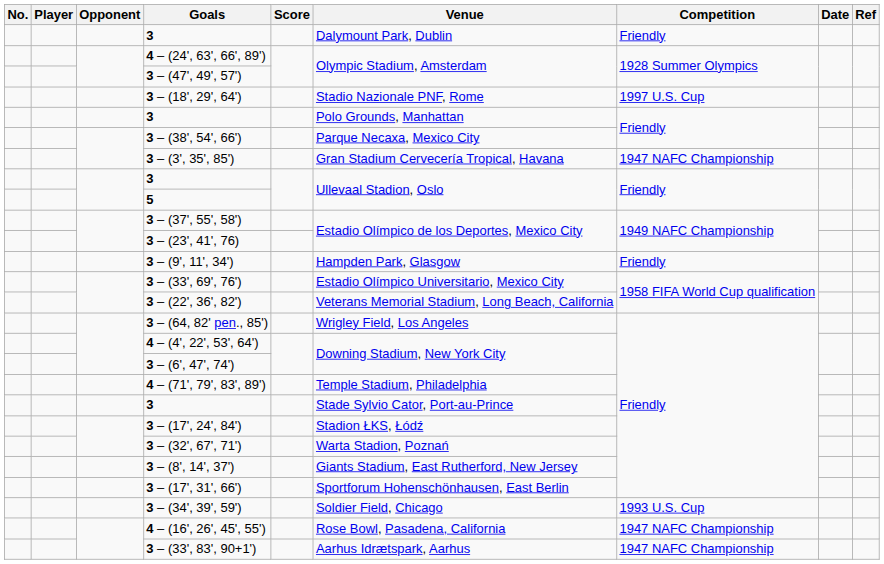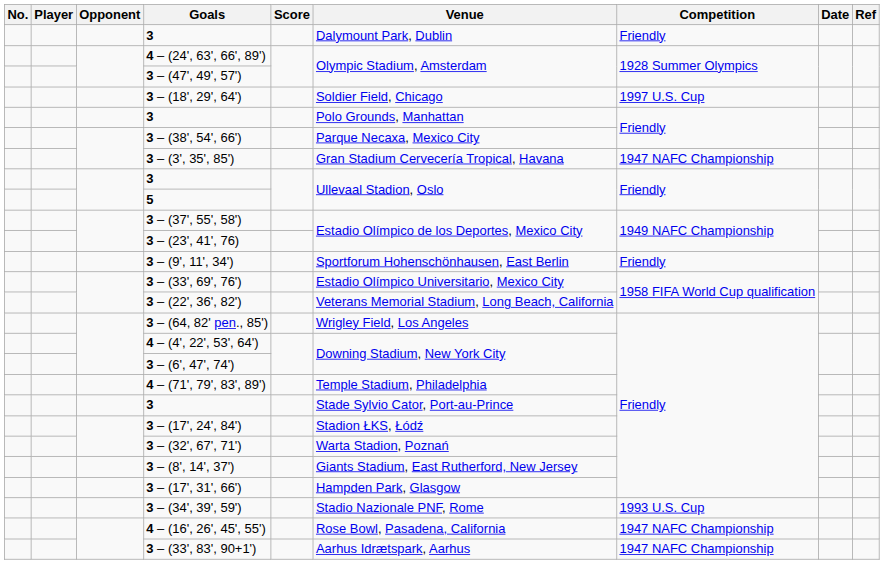 <table class="wikitable sortable">
 <tr>
 <th>No.</th>
 <th>Player</th>
 <th>Opponent</th>
 <th>Goals</th>
 <th>Score</th>
 <th>Venue</th>
 <th>Competition</th>
 <th>Date</th>
 <th>Ref</th>
 </tr>
 <tr>
 <td></td>
 <td></td>
 <td></td>
 <td><strong>3</strong></td>
 <td></td>
 <td><a href='#'>Dalymount Park</a>, <a href='#'>Dublin</a></td>
 <td><a href='#'>Friendly</a></td>
 <td></td>
 <td></td>
 </tr>
 <tr>
 <td></td>
 <td></td>
 <td rowspan="2"></td>
 <td><strong>4</strong> – (24', 63', 66', 89')</td>
 <td rowspan="2"></td>
 <td rowspan="2"><a href='#'>Olympic Stadium</a>, <a href='#'>Amsterdam</a></td>
 <td rowspan="2"><a href='#'>1928 Summer Olympics</a></td>
 <td rowspan="2"></td>
 <td rowspan="2"></td>
 </tr>
 <tr>
 <td></td>
 <td></td>
 <td><strong>3</strong> – (47', 49', 57')</td>
 </tr>
 <tr>
 <td></td>
 <td></td>
 <td></td>
 <td><strong>3</strong> – (18', 29', 64')</td>
 <td></td>
-<td><a href='#'>Stadio Nazionale PNF</a>, <a href='#'>Rome</a></td>
+<td><a href='#'>Soldier Field</a>, <a href='#'>Chicago</a></td>
 <td><a href='#'>1997 U.S. Cup</a></td>
 <td></td>
 <td></td>
 </tr>
 <tr>
 <td></td>
 <td></td>
 <td></td>
 <td><strong>3</strong></td>
 <td></td>
 <td><a href='#'>Polo Grounds</a>, <a href='#'>Manhattan</a></td>
 <td rowspan="2"><a href='#'>Friendly</a></td>
 <td></td>
 <td></td>
 </tr>
 <tr>
 <td></td>
 <td></td>
 <td rowspan="2"></td>
 <td><strong>3</strong> – (38', 54', 66')</td>
 <td></td>
 <td><a href='#'>Parque Necaxa</a>, <a href='#'>Mexico City</a></td>
 <td></td>
 <td></td>
 </tr>
 <tr>
 <td></td>
 <td></td>
 <td><strong>3</strong> – (3', 35', 85')</td>
 <td></td>
 <td><a href='#'>Gran Stadium Cervecería Tropical</a>, <a href='#'>Havana</a></td>
 <td><a href='#'>1947 NAFC Championship</a></td>
 <td></td>
 <td></td>
 </tr>
 <tr>
 <td></td>
 <td></td>
 <td rowspan="2"></td>
 <td><strong>3</strong></td>
 <td rowspan="2"></td>
 <td rowspan="2"><a href='#'>Ullevaal Stadion</a>, <a href='#'>Oslo</a></td>
 <td rowspan="2"><a href='#'>Friendly</a></td>
 <td rowspan="2"></td>
 <td rowspan="2"></td>
 </tr>
 <tr>
 <td></td>
 <td></td>
 <td><strong>5</strong></td>
 </tr>
 <tr>
 <td></td>
 <td></td>
 <td rowspan="2"></td>
 <td><strong>3</strong> – (37', 55', 58')</td>
 <td></td>
 <td rowspan="2"><a href='#'>Estadio Olímpico de los Deportes</a>, <a href='#'>Mexico City</a></td>
 <td rowspan="2"><a href='#'>1949 NAFC Championship</a></td>
 <td></td>
 <td></td>
 </tr>
 <tr>
 <td></td>
 <td></td>
 <td><strong>3</strong> – (23', 41', 76)</td>
 <td></td>
 <td></td>
 <td></td>
 </tr>
 <tr>
 <td></td>
 <td></td>
 <td></td>
 <td><strong>3</strong> – (9', 11', 34')</td>
 <td></td>
-<td><a href='#'>Hampden Park</a>, <a href='#'>Glasgow</a></td>
+<td><a href='#'>Sportforum Hohenschönhausen</a>, <a href='#'>East Berlin</a></td>
 <td><a href='#'>Friendly</a></td>
 <td></td>
 <td></td>
 </tr>
 <tr>
 <td></td>
 <td></td>
 <td rowspan="2"></td>
 <td><strong>3</strong> – (33', 69', 76')</td>
 <td></td>
 <td><a href='#'>Estadio Olímpico Universitario</a>, <a href='#'>Mexico City</a></td>
 <td rowspan="2"><a href='#'>1958 FIFA World Cup qualification</a></td>
 <td></td>
 <td></td>
 </tr>
 <tr>
 <td></td>
 <td></td>
 <td><strong>3</strong> – (22', 36', 82')</td>
 <td></td>
 <td><a href='#'>Veterans Memorial Stadium</a>, <a href='#'>Long Beach, California</a></td>
 <td></td>
 <td></td>
 </tr>
 <tr>
 <td></td>
 <td></td>
 <td rowspan=3></td>
 <td><strong>3</strong> – (64, 82' <a href='#'>pen</a>., 85')</td>
 <td></td>
 <td><a href='#'>Wrigley Field</a>, <a href='#'>Los Angeles</a></td>
 <td rowspan=9><a href='#'>Friendly</a></td>
 <td></td>
 <td></td>
 </tr>
 <tr>
 <td></td>
 <td></td>
 <td><strong>4</strong> – (4', 22', 53', 64')</td>
 <td rowspan=2></td>
 <td rowspan=2><a href='#'>Downing Stadium</a>, <a href='#'>New York City</a></td>
 <td rowspan=2></td>
 <td rowspan=2></td>
 </tr>
 <tr>
 <td></td>
 <td></td>
 <td><strong>3</strong> – (6', 47', 74')</td>
 </tr>
 <tr>
 <td></td>
 <td></td>
 <td></td>
 <td><strong>4</strong> – (71', 79', 83', 89')</td>
 <td></td>
 <td><a href='#'>Temple Stadium</a>, <a href='#'>Philadelphia</a></td>
 <td></td>
 <td></td>
 </tr>
 <tr>
 <td></td>
 <td></td>
 <td></td>
 <td><strong>3</strong></td>
 <td></td>
 <td><a href='#'>Stade Sylvio Cator</a>, <a href='#'>Port-au-Prince</a></td>
 <td></td>
 <td></td>
 </tr>
 <tr>
 <td></td>
 <td></td>
 <td rowspan=2></td>
 <td><strong>3</strong> – (17', 24', 84')</td>
 <td></td>
 <td><a href='#'>Stadion ŁKS</a>, <a href='#'>Łódź</a></td>
 <td></td>
 <td></td>
 </tr>
 <tr>
 <td></td>
 <td></td>
 <td><strong>3</strong> – (32', 67', 71')</td>
 <td></td>
 <td><a href='#'>Warta Stadion</a>, <a href='#'>Poznań</a></td>
 <td></td>
 <td></td>
 </tr>
 <tr>
 <td></td>
 <td></td>
 <td></td>
 <td><strong>3</strong> – (8', 14', 37')</td>
 <td></td>
 <td><a href='#'>Giants Stadium</a>, <a href='#'>East Rutherford, New Jersey</a></td>
 <td></td>
 <td></td>
 </tr>
 <tr>
 <td></td>
 <td></td>
 <td></td>
 <td><strong>3</strong> – (17', 31', 66')</td>
 <td></td>
-<td><a href='#'>Sportforum Hohenschönhausen</a>, <a href='#'>East Berlin</a></td>
+<td><a href='#'>Hampden Park</a>, <a href='#'>Glasgow</a></td>
 <td></td>
 <td></td>
 </tr>
 <tr>
 <td></td>
 <td></td>
 <td></td>
 <td><strong>3</strong> – (34', 39', 59')</td>
 <td></td>
-<td><a href='#'>Soldier Field</a>, <a href='#'>Chicago</a></td>
+<td><a href='#'>Stadio Nazionale PNF</a>, <a href='#'>Rome</a></td>
 <td><a href='#'>1993 U.S. Cup</a></td>
 <td></td>
 <td></td>
 </tr>
 <tr>
 <td></td>
 <td></td>
 <td rowspan=2></td>
 <td><strong>4</strong> – (16', 26', 45', 55')</td>
 <td></td>
 <td><a href='#'>Rose Bowl</a>, <a href='#'>Pasadena, California</a></td>
 <td><a href='#'>1947 NAFC Championship</a></td>
 <td></td>
 <td></td>
 </tr>
 <tr>
 <td></td>
 <td></td>
 <td><strong>3</strong> – (33', 83', 90+1')</td>
 <td></td>
 <td><a href='#'>Aarhus Idrætspark</a>, <a href='#'>Aarhus</a></td>
 <td><a href='#'>1947 NAFC Championship</a></td>
 <td></td>
 <td></td>
 </tr>
 </table>
